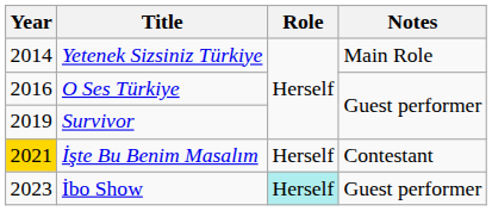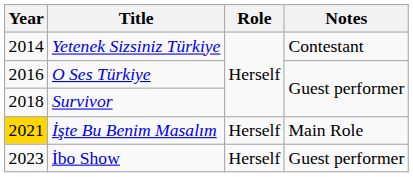 <table class="wikitable">
 <tr>
 <th>Year</th>
 <th>Title</th>
 <th>Role</th>
 <th>Notes</th>
 </tr>
 <tr>
 <td>2014</td>
 <td><em><a href='#'>Yetenek Sizsiniz Türkiye</a></em></td>
 <td rowspan="3">Herself</td>
-<td>Main Role</td>
+<td>Contestant</td>
 </tr>
 <tr>
 <td>2016</td>
 <td><em><a href='#'>O Ses Türkiye</a></em></td>
 <td rowspan="2">Guest performer</td>
 </tr>
 <tr>
-<td>2019</td>
+<td>2018</td>
 <td><em><a href='#'>Survivor</a></em></td>
 </tr>
 <tr>
 <td style="background: gold;">2021</td>
 <td><em><a href='#'>İşte Bu Benim Masalım</a></em></td>
 <td>Herself</td>
-<td>Contestant</td>
+<td>Main Role</td>
 </tr>
 <tr>
 <td>2023</td>
 <td><a href='#'>İbo Show</a></td>
-<td style="background: paleturquoise;">Herself</td>
+<td>Herself</td>
 <td>Guest performer</td>
 </tr>
 </table>
